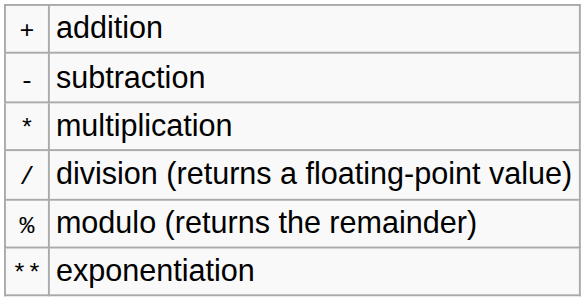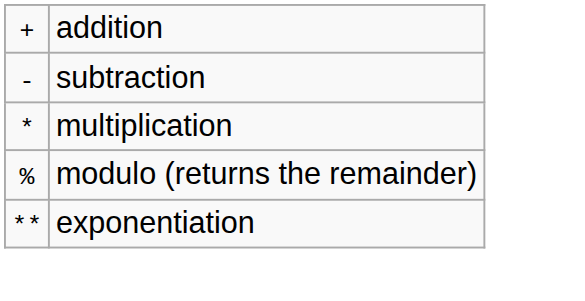 <table class="wikitable">
 <tr>
 <td align="center"><code>+</code></td>
 <td>addition</td>
 </tr>
 <tr>
 <td align="center"><code>-</code></td>
 <td>subtraction</td>
 </tr>
 <tr>
 <td align="center"><code>*</code></td>
 <td>multiplication</td>
 </tr>
 <tr>
-<td align="center"><code>/</code></td>
-<td>division (returns a floating-point value)</td>
-</tr>
-<tr>
 <td align="center"><code>%</code></td>
 <td>modulo (returns the remainder)</td>
 </tr>
 <tr>
 <td align="center"><code>**</code></td>
 <td>exponentiation</td>
 </tr>
 </table>
